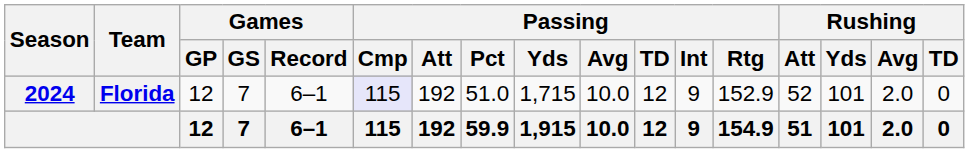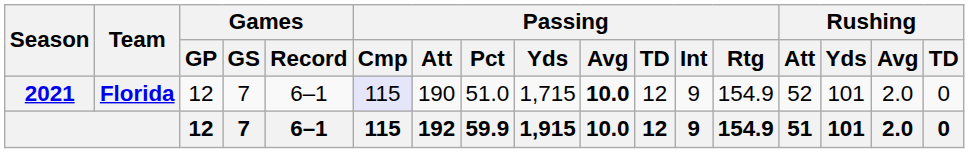 <table class="wikitable" style="text-align:center;">
 <tr>
 <th rowspan="2">Season</th>
 <th rowspan="2">Team</th>
 <th colspan="3">Games</th>
 <th colspan="8">Passing</th>
 <th colspan="5">Rushing</th>
 </tr>
 <tr>
 <th>GP</th>
 <th>GS</th>
 <th>Record</th>
 <th>Cmp</th>
 <th>Att</th>
 <th>Pct</th>
 <th>Yds</th>
 <th>Avg</th>
 <th>TD</th>
 <th>Int</th>
 <th>Rtg</th>
 <th>Att</th>
 <th>Yds</th>
 <th>Avg</th>
 <th>TD</th>
 </tr>
 <tr>
-<th><a href='#'>2024</a></th>
+<th><a href='#'>2021</a></th>
 <th><a href='#'>Florida</a></th>
 <td>12</td>
 <td>7</td>
 <td>6–1</td>
 <td style="background: lavender;">115</td>
-<td>192</td>
+<td>190</td>
 <td>51.0</td>
 <td>1,715</td>
-<td>10.0</td>
+<td><strong>10.0</strong></td>
 <td>12</td>
 <td>9</td>
-<td>152.9</td>
+<td>154.9</td>
 <td>52</td>
 <td>101</td>
 <td>2.0</td>
 <td>0</td>
 </tr>
 <tr>
 <th colspan="2"></th>
 <th>12</th>
 <th>7</th>
 <th>6–1</th>
 <th>115</th>
 <th>192</th>
 <th>59.9</th>
 <th>1,915</th>
 <th>10.0</th>
 <th>12</th>
 <th>9</th>
 <th>154.9</th>
 <th>51</th>
 <th>101</th>
 <th>2.0</th>
 <th>0</th>
 </tr>
 </table>
